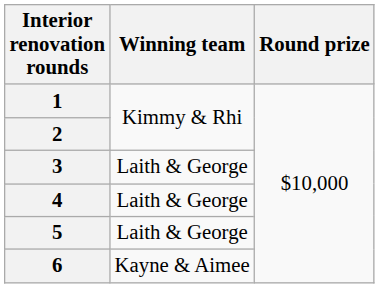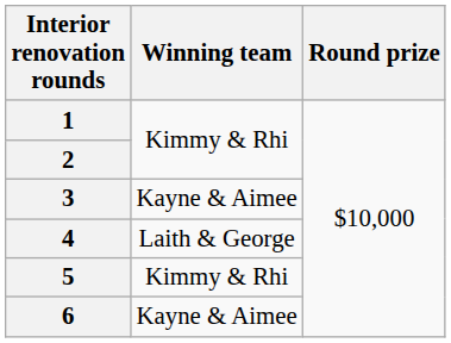 <table class="wikitable" style="text-align:center">
 <tr>
 <th>Interior<br>renovation<br>rounds</th>
 <th>Winning team</th>
 <th>Round prize</th>
 </tr>
 <tr>
 <th>1</th>
 <td rowspan=2>Kimmy & Rhi</td>
 <td rowspan=6>$10,000</td>
 </tr>
 <tr>
 <th>2</th>
 </tr>
 <tr>
 <th>3</th>
-<td>Laith & George</td>
+<td>Kayne & Aimee</td>
 </tr>
 <tr>
 <th>4</th>
 <td>Laith & George</td>
 </tr>
 <tr>
 <th>5</th>
-<td>Laith & George</td>
+<td>Kimmy & Rhi</td>
 </tr>
 <tr>
 <th>6</th>
 <td>Kayne & Aimee</td>
 </tr>
 </table>
